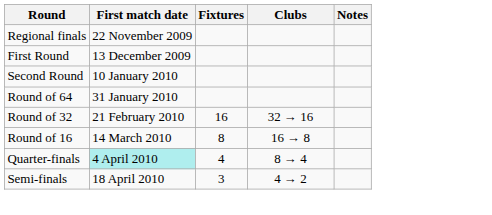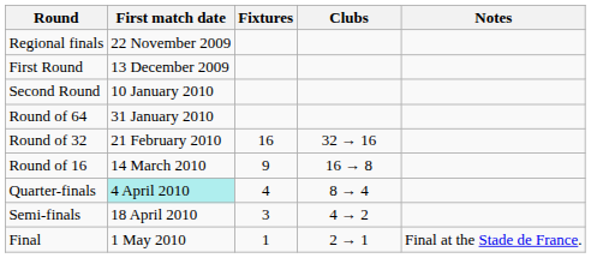 <table class="wikitable">
 <tr>
 <th>Round</th>
 <th>First match date</th>
 <th>Fixtures</th>
 <th width=100>Clubs</th>
 <th>Notes</th>
 </tr>
 <tr align=center>
 <td align=left>Regional finals</td>
 <td align=left>22 November 2009</td>
 <td></td>
 <td></td>
 <td></td>
 </tr>
 <tr align=center>
 <td align=left>First Round</td>
 <td align=left>13 December 2009</td>
 <td></td>
 <td></td>
 <td></td>
 </tr>
 <tr align=center>
 <td align=left>Second Round</td>
 <td align=left>10 January 2010</td>
 <td></td>
 <td></td>
 <td></td>
 </tr>
 <tr align=center>
 <td align=left>Round of 64</td>
 <td align=left>31 January 2010</td>
 <td></td>
 <td></td>
 <td></td>
 </tr>
 <tr align=center>
 <td align=left>Round of 32</td>
 <td align=left>21 February 2010</td>
 <td>16</td>
 <td>32 → 16</td>
 <td></td>
 </tr>
 <tr align=center>
 <td align=left>Round of 16</td>
 <td align=left>14 March 2010</td>
-<td>8</td>
+<td>9</td>
 <td>16 → 8</td>
 <td></td>
 </tr>
 <tr align=center>
 <td align=left>Quarter-finals</td>
 <td align=left style="background: paleturquoise;">4 April 2010</td>
 <td>4</td>
 <td>8 → 4</td>
 <td></td>
 </tr>
 <tr align=center>
 <td align=left>Semi-finals</td>
 <td align=left>18 April 2010</td>
 <td>3</td>
 <td>4 → 2</td>
 <td></td>
 </tr>
+<tr align=center>
+<td align=left>Final</td>
+<td align=left>1 May 2010</td>
+<td>1</td>
+<td>2 → 1</td>
+<td>Final at the <a href='#'>Stade de France</a>.</td>
+</tr>
 </table>
